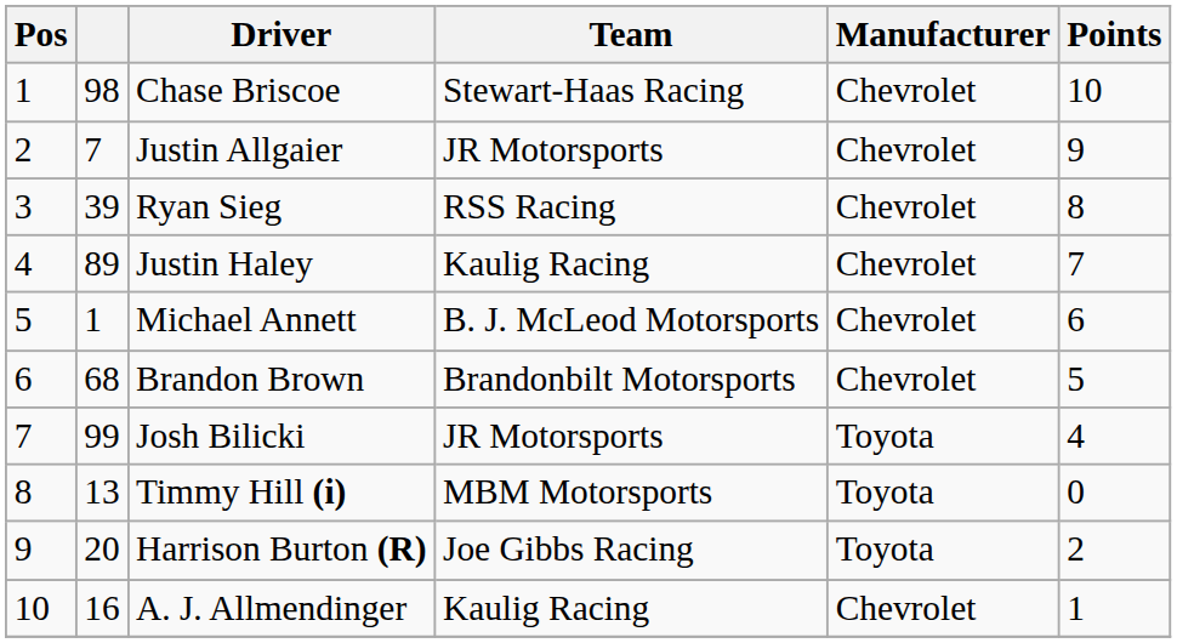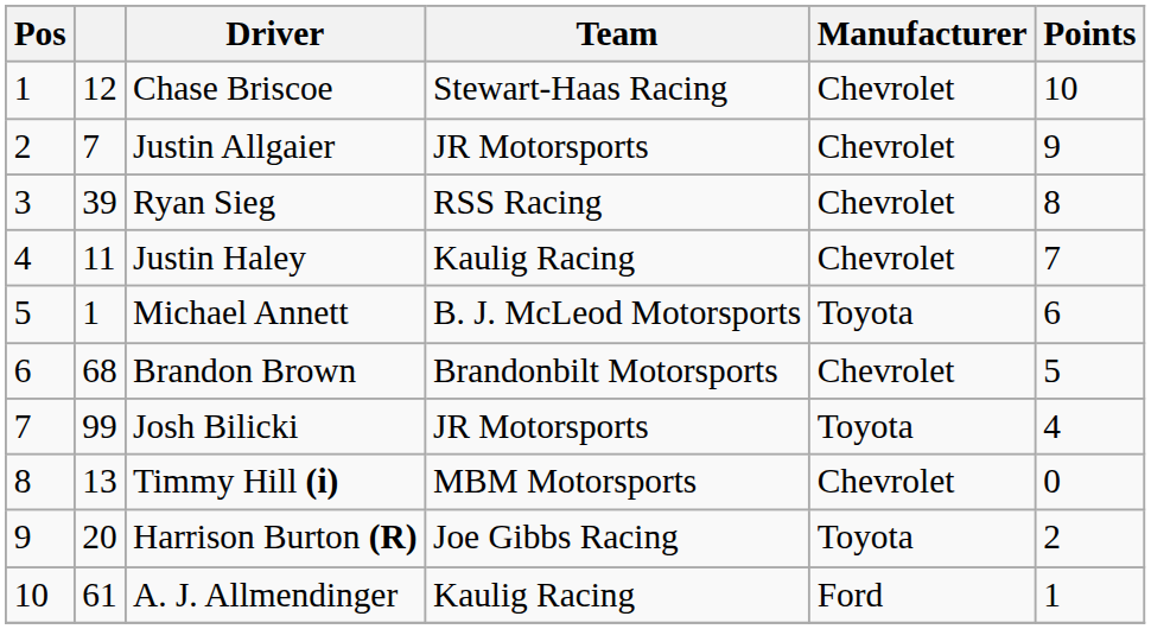 <table class="wikitable" style="font-size:98%">
 <tr>
 <th>Pos</th>
 <th></th>
 <th>Driver</th>
 <th>Team</th>
 <th>Manufacturer</th>
 <th>Points</th>
 </tr>
 <tr>
 <td>1</td>
-<td>98</td>
+<td>12</td>
 <td>Chase Briscoe</td>
 <td>Stewart-Haas Racing</td>
 <td>Chevrolet</td>
 <td>10</td>
 </tr>
 <tr>
 <td>2</td>
 <td>7</td>
 <td>Justin Allgaier</td>
 <td>JR Motorsports</td>
 <td>Chevrolet</td>
 <td>9</td>
 </tr>
 <tr>
 <td>3</td>
 <td>39</td>
 <td>Ryan Sieg</td>
 <td>RSS Racing</td>
 <td>Chevrolet</td>
 <td>8</td>
 </tr>
 <tr>
 <td>4</td>
-<td>89</td>
+<td>11</td>
 <td>Justin Haley</td>
 <td>Kaulig Racing</td>
 <td>Chevrolet</td>
 <td>7</td>
 </tr>
 <tr>
 <td>5</td>
 <td>1</td>
 <td>Michael Annett</td>
 <td>B. J. McLeod Motorsports</td>
-<td>Chevrolet</td>
+<td>Toyota</td>
 <td>6</td>
 </tr>
 <tr>
 <td>6</td>
 <td>68</td>
 <td>Brandon Brown</td>
 <td>Brandonbilt Motorsports</td>
 <td>Chevrolet</td>
 <td>5</td>
 </tr>
 <tr>
 <td>7</td>
 <td>99</td>
 <td>Josh Bilicki</td>
 <td>JR Motorsports</td>
 <td>Toyota</td>
 <td>4</td>
 </tr>
 <tr>
 <td>8</td>
 <td>13</td>
 <td>Timmy Hill <strong>(i)</strong></td>
 <td>MBM Motorsports</td>
-<td>Toyota</td>
+<td>Chevrolet</td>
 <td>0</td>
 </tr>
 <tr>
 <td>9</td>
 <td>20</td>
 <td>Harrison Burton <strong>(R)</strong></td>
 <td>Joe Gibbs Racing</td>
 <td>Toyota</td>
 <td>2</td>
 </tr>
 <tr>
 <td>10</td>
-<td>16</td>
+<td>61</td>
 <td>A. J. Allmendinger</td>
 <td>Kaulig Racing</td>
-<td>Chevrolet</td>
+<td>Ford</td>
 <td>1</td>
 </tr>
 <tr>
 </tr>
 </table>
